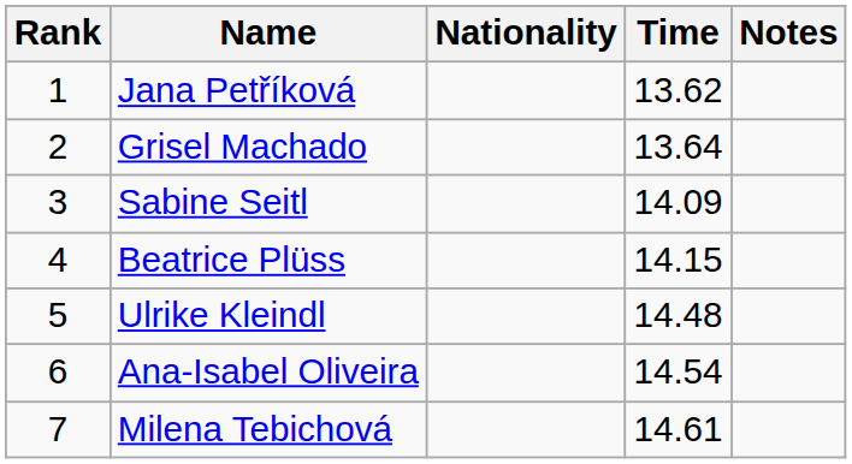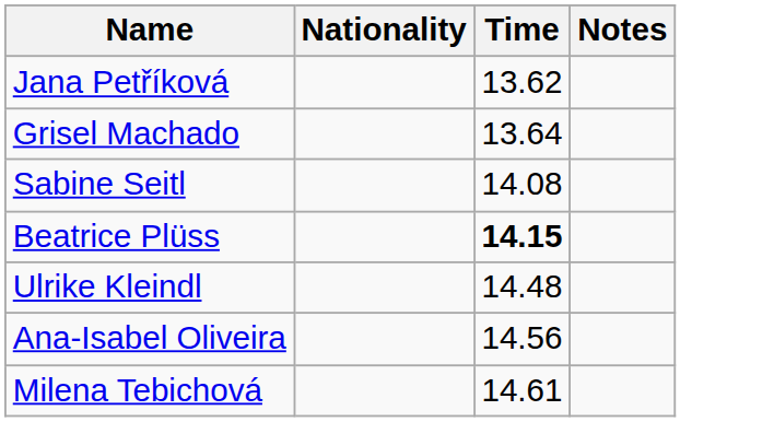 <table class="wikitable sortable" style="text-align:center">
 <tr>
-<th>Rank</th>
 <th>Name</th>
 <th>Nationality</th>
 <th>Time</th>
 <th>Notes</th>
 </tr>
 <tr>
-<td>1</td>
 <td align="left"><a href='#'>Jana Petříková</a></td>
 <td align=left></td>
 <td>13.62</td>
 <td></td>
 </tr>
 <tr>
-<td>2</td>
 <td align="left"><a href='#'>Grisel Machado</a></td>
 <td align=left></td>
 <td>13.64</td>
 <td></td>
 </tr>
 <tr>
-<td>3</td>
 <td align="left"><a href='#'>Sabine Seitl</a></td>
 <td align=left></td>
-<td>14.09</td>
+<td>14.08</td>
 <td></td>
 </tr>
 <tr>
-<td>4</td>
 <td align="left"><a href='#'>Beatrice Plüss</a></td>
 <td align=left></td>
-<td>14.15</td>
+<td><strong>14.15</strong></td>
 <td></td>
 </tr>
 <tr>
-<td>5</td>
 <td align="left"><a href='#'>Ulrike Kleindl</a></td>
 <td align=left></td>
 <td>14.48</td>
 <td></td>
 </tr>
 <tr>
-<td>6</td>
 <td align="left"><a href='#'>Ana-Isabel Oliveira</a></td>
 <td align=left></td>
-<td>14.54</td>
+<td>14.56</td>
 <td></td>
 </tr>
 <tr>
-<td>7</td>
 <td align="left"><a href='#'>Milena Tebichová</a></td>
 <td align=left></td>
 <td>14.61</td>
 <td></td>
 </tr>
 </table>
